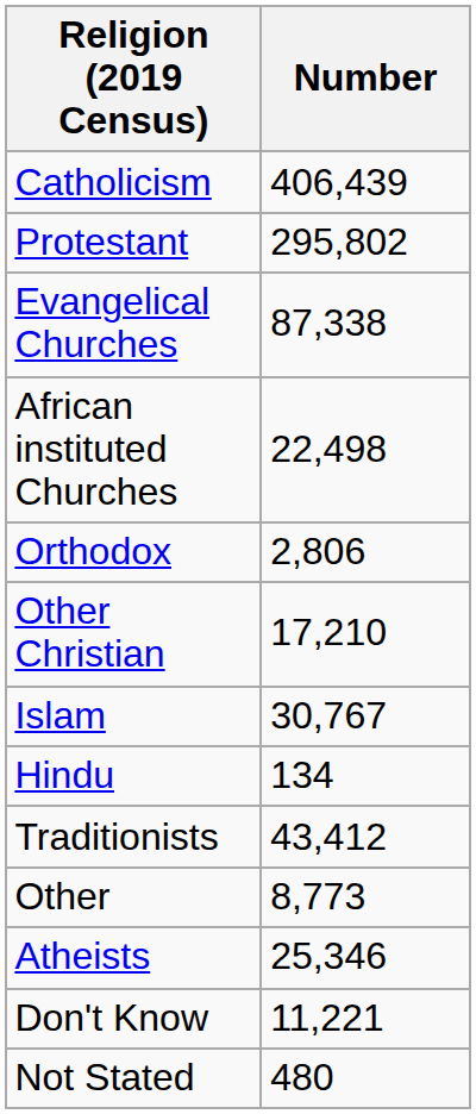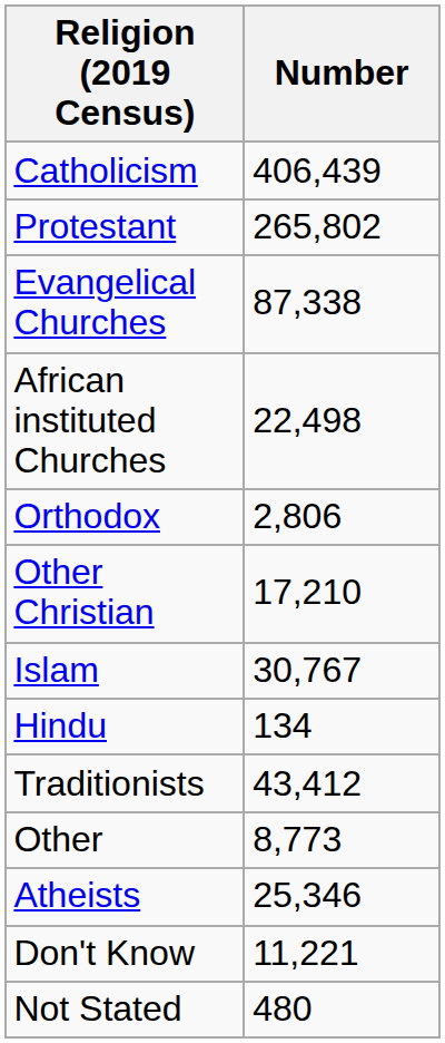 <table class="wikitable">
 <tr>
 <th style="width:100px;">Religion (2019 Census)</th>
 <th style="width:80px;">Number</th>
 </tr>
 <tr>
 <td><a href='#'>Catholicism</a></td>
 <td>406,439</td>
 </tr>
 <tr>
 <td><a href='#'>Protestant</a></td>
-<td>295,802</td>
+<td>265,802</td>
 </tr>
 <tr>
 <td><a href='#'>Evangelical Churches</a></td>
 <td>87,338</td>
 </tr>
 <tr>
 <td>African instituted Churches</td>
 <td>22,498</td>
 </tr>
 <tr>
 <td><a href='#'>Orthodox</a></td>
 <td>2,806</td>
 </tr>
 <tr>
 <td><a href='#'>Other Christian</a></td>
 <td>17,210</td>
 </tr>
 <tr>
 <td><a href='#'>Islam</a></td>
 <td>30,767</td>
 </tr>
 <tr>
 <td><a href='#'>Hindu</a></td>
 <td>134</td>
 </tr>
 <tr>
 <td>Traditionists</td>
 <td>43,412</td>
 </tr>
 <tr>
 <td>Other</td>
 <td>8,773</td>
 </tr>
 <tr>
 <td><a href='#'>Atheists</a></td>
 <td>25,346</td>
 </tr>
 <tr>
 <td>Don't Know</td>
 <td>11,221</td>
 </tr>
 <tr>
 <td>Not Stated</td>
 <td>480</td>
 </tr>
 <tr>
 </tr>
 </table>
